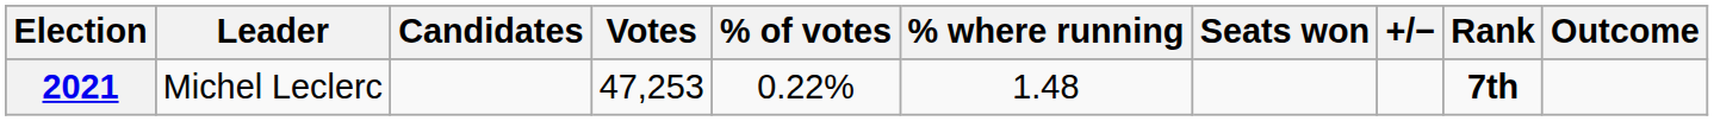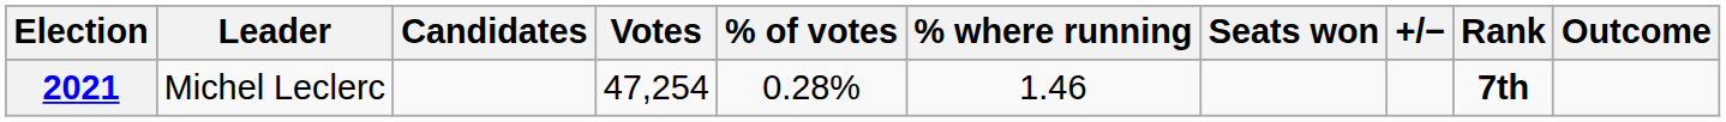 <table class="wikitable plainrowheaders" style="text-align: center">
 <tr>
 <th scope="col">Election</th>
 <th scope="col">Leader</th>
 <th scope="col">Candidates</th>
 <th scope="col">Votes</th>
 <th scope="col">% of votes</th>
 <th>% where running</th>
 <th scope="col">Seats won</th>
 <th scope="col">+/−</th>
 <th scope="col">Rank</th>
 <th scope="col">Outcome</th>
 </tr>
 <tr>
 <th><a href='#'>2021</a></th>
 <td>Michel Leclerc</td>
 <td></td>
-<td>47,253</td>
-<td>0.22%</td>
-<td>1.48</td>
+<td>47,254</td>
+<td>0.28%</td>
+<td>1.46</td>
 <td></td>
 <td></td>
 <td><strong>7th</strong></td>
 <td></td>
 </tr>
 </table>
